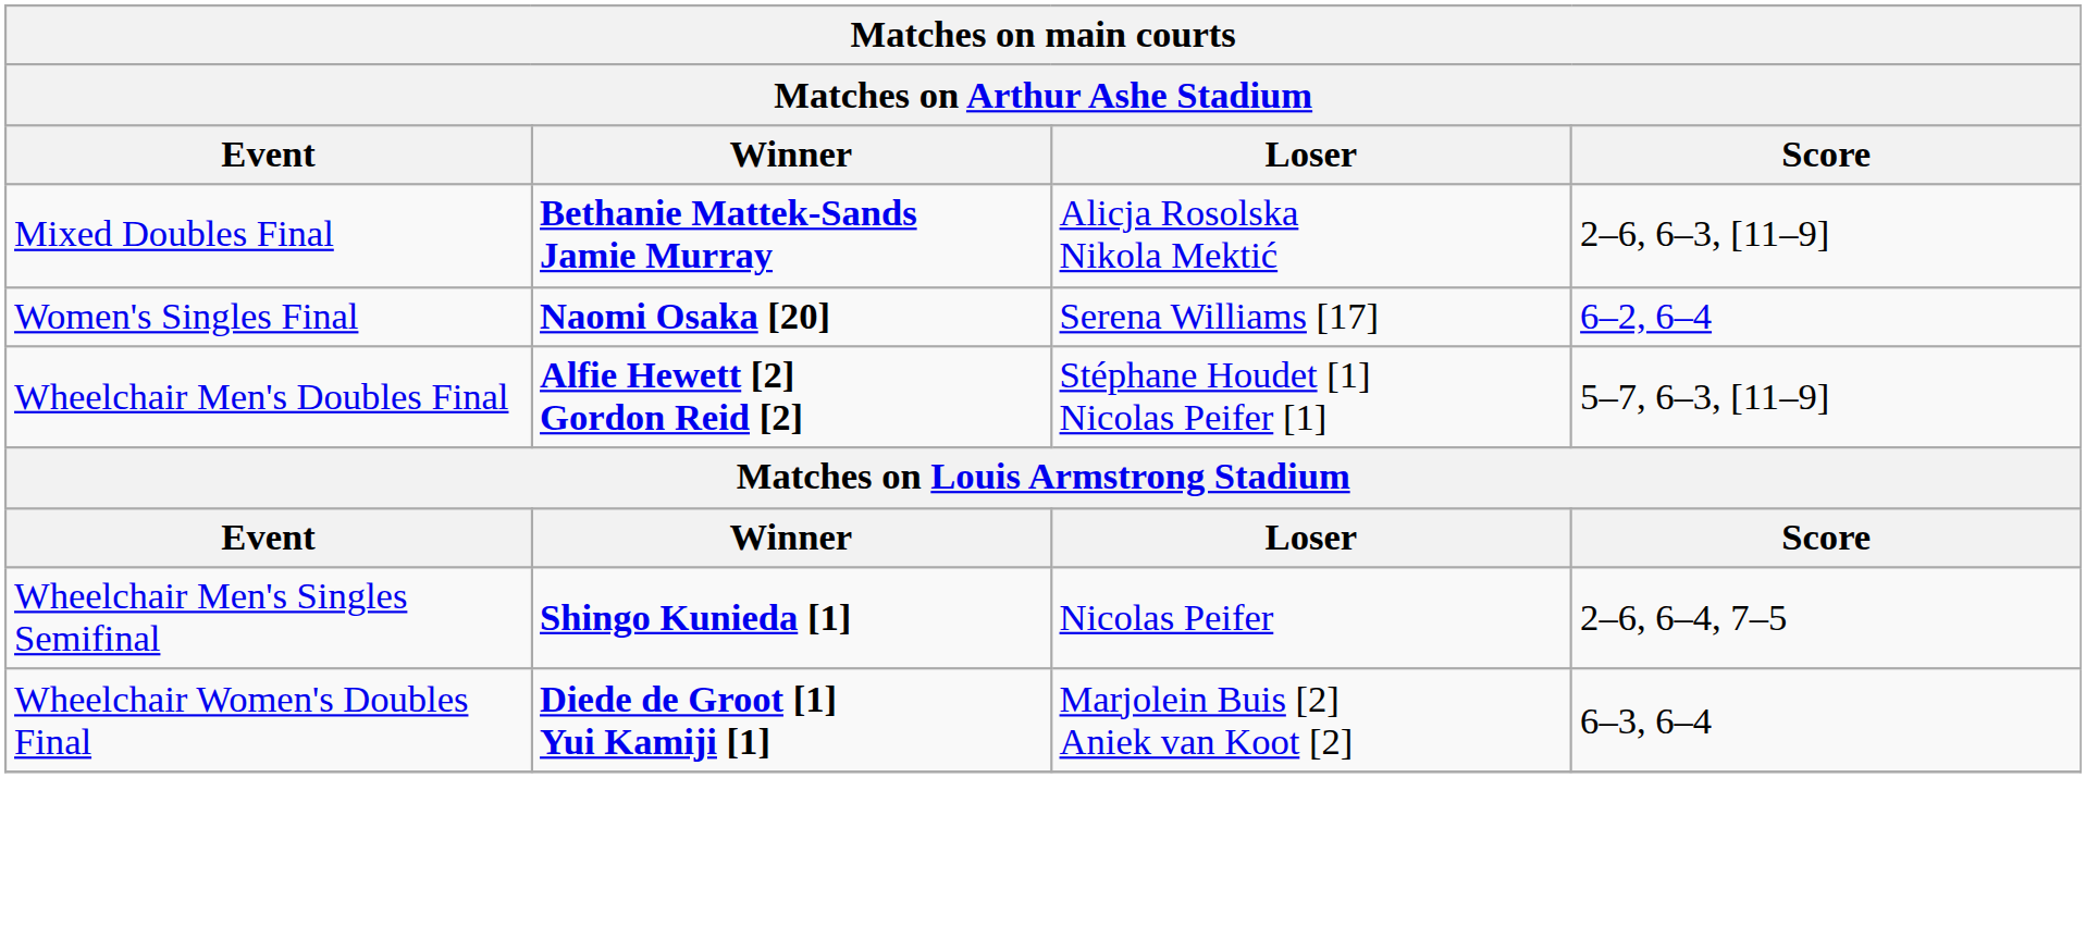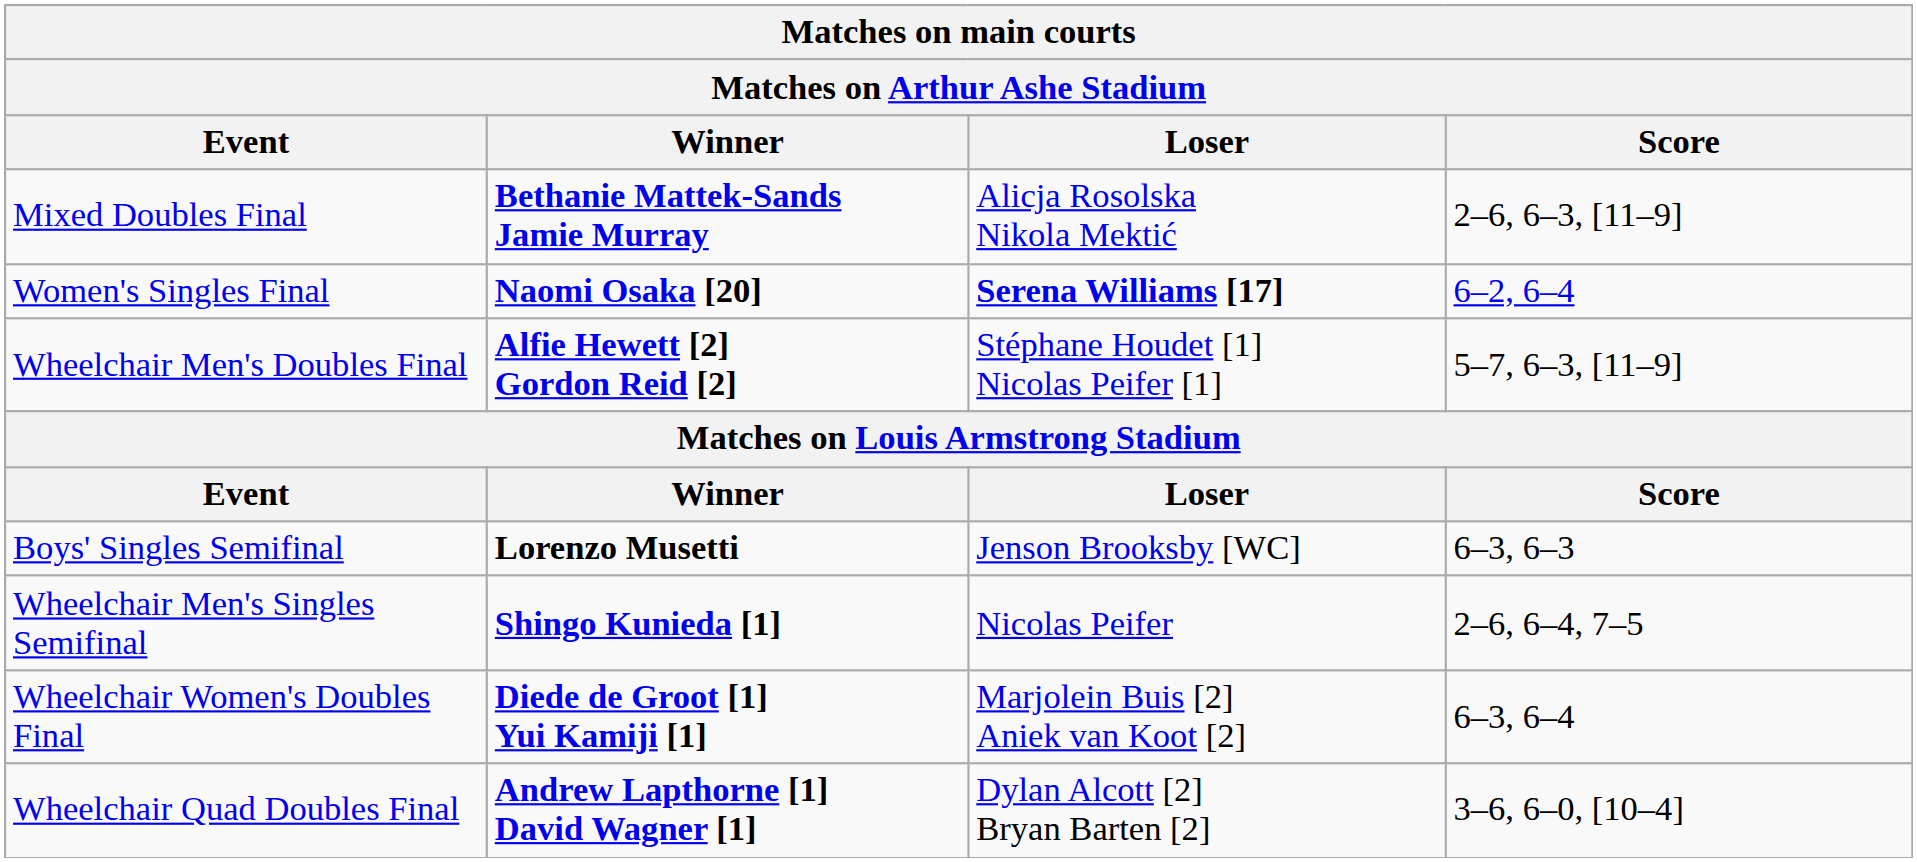 <table class="wikitable" style="margin:auto;">
 <tr>
 <th colspan="4" style="white-space:nowrap;">Matches on main courts</th>
 </tr>
 <tr>
 <th colspan="4"><strong>Matches on <a href='#'>Arthur Ashe Stadium</a></strong></th>
 </tr>
 <tr>
 <th width=250>Event</th>
 <th width=250>Winner</th>
 <th width=250>Loser</th>
 <th width=250>Score</th>
 </tr>
 <tr>
 <td><a href='#'>Mixed Doubles Final</a></td>
 <td> <strong><a href='#'>Bethanie Mattek-Sands</a></strong> <br>  <strong><a href='#'>Jamie Murray</a></strong></td>
 <td> <a href='#'>Alicja Rosolska</a> <br>  <a href='#'>Nikola Mektić</a></td>
 <td>2–6, 6–3, [11–9]</td>
 </tr>
 <tr>
 <td><a href='#'>Women's Singles Final</a></td>
 <td> <strong><a href='#'>Naomi Osaka</a> [20]</strong></td>
-<td> <a href='#'>Serena Williams</a> [17]</td>
+<td><strong> <a href='#'>Serena Williams</a> [17]</strong></td>
 <td><a href='#'>6–2, 6–4</a></td>
 </tr>
 <tr>
 <td><a href='#'>Wheelchair Men's Doubles Final</a></td>
 <td> <strong><a href='#'>Alfie Hewett</a> [2]</strong> <br>  <strong><a href='#'>Gordon Reid</a> [2]</strong></td>
 <td> <a href='#'>Stéphane Houdet</a> [1] <br>  <a href='#'>Nicolas Peifer</a> [1]</td>
 <td>5–7, 6–3, [11–9]</td>
 </tr>
 <tr>
 <th colspan="4"><strong>Matches on <a href='#'>Louis Armstrong Stadium</a></strong></th>
 </tr>
 <tr>
 <th width=250>Event</th>
 <th width=250>Winner</th>
 <th width=250>Loser</th>
 <th width=250>Score</th>
 </tr>
 <tr>
+<td><a href='#'>Boys' Singles Semifinal</a></td>
+<td> <strong>Lorenzo Musetti</strong></td>
+<td> <a href='#'>Jenson Brooksby</a> [WC]</td>
+<td>6–3, 6–3</td>
+</tr>
+<tr>
 <td><a href='#'>Wheelchair Men's Singles Semifinal</a></td>
 <td> <strong><a href='#'>Shingo Kunieda</a> [1]</strong></td>
 <td> <a href='#'>Nicolas Peifer</a></td>
 <td>2–6, 6–4, 7–5</td>
 </tr>
 <tr>
 <td><a href='#'>Wheelchair Women's Doubles Final</a></td>
 <td> <strong><a href='#'>Diede de Groot</a> [1]</strong> <br>  <strong><a href='#'>Yui Kamiji</a> [1]</strong></td>
 <td> <a href='#'>Marjolein Buis</a> [2] <br>  <a href='#'>Aniek van Koot</a> [2]</td>
 <td>6–3, 6–4</td>
 </tr>
 <tr>
+<td><a href='#'>Wheelchair Quad Doubles Final</a></td>
+<td> <strong><a href='#'>Andrew Lapthorne</a> [1]</strong> <br>  <strong><a href='#'>David Wagner</a> [1]</strong></td>
+<td> <a href='#'>Dylan Alcott</a> [2] <br>  Bryan Barten [2]</td>
+<td>3–6, 6–0, [10–4]</td>
+</tr>
+<tr>
 </tr>
 </table>
